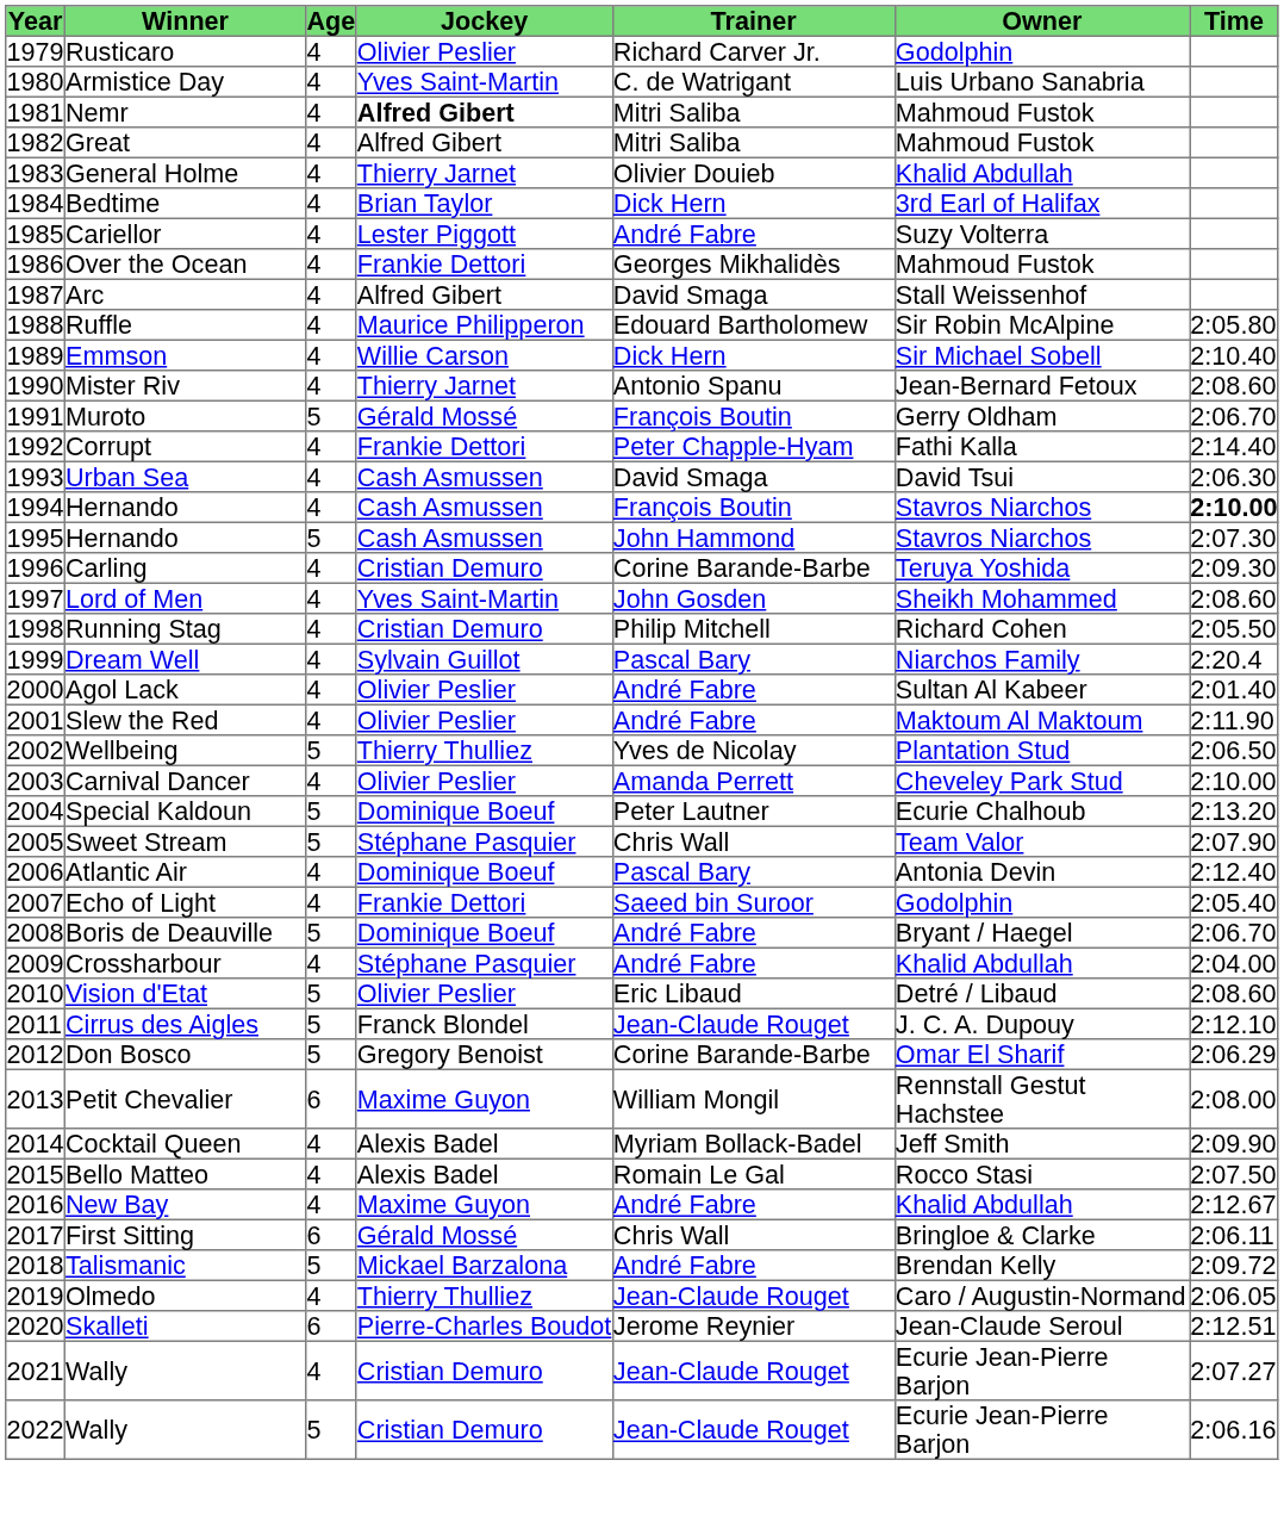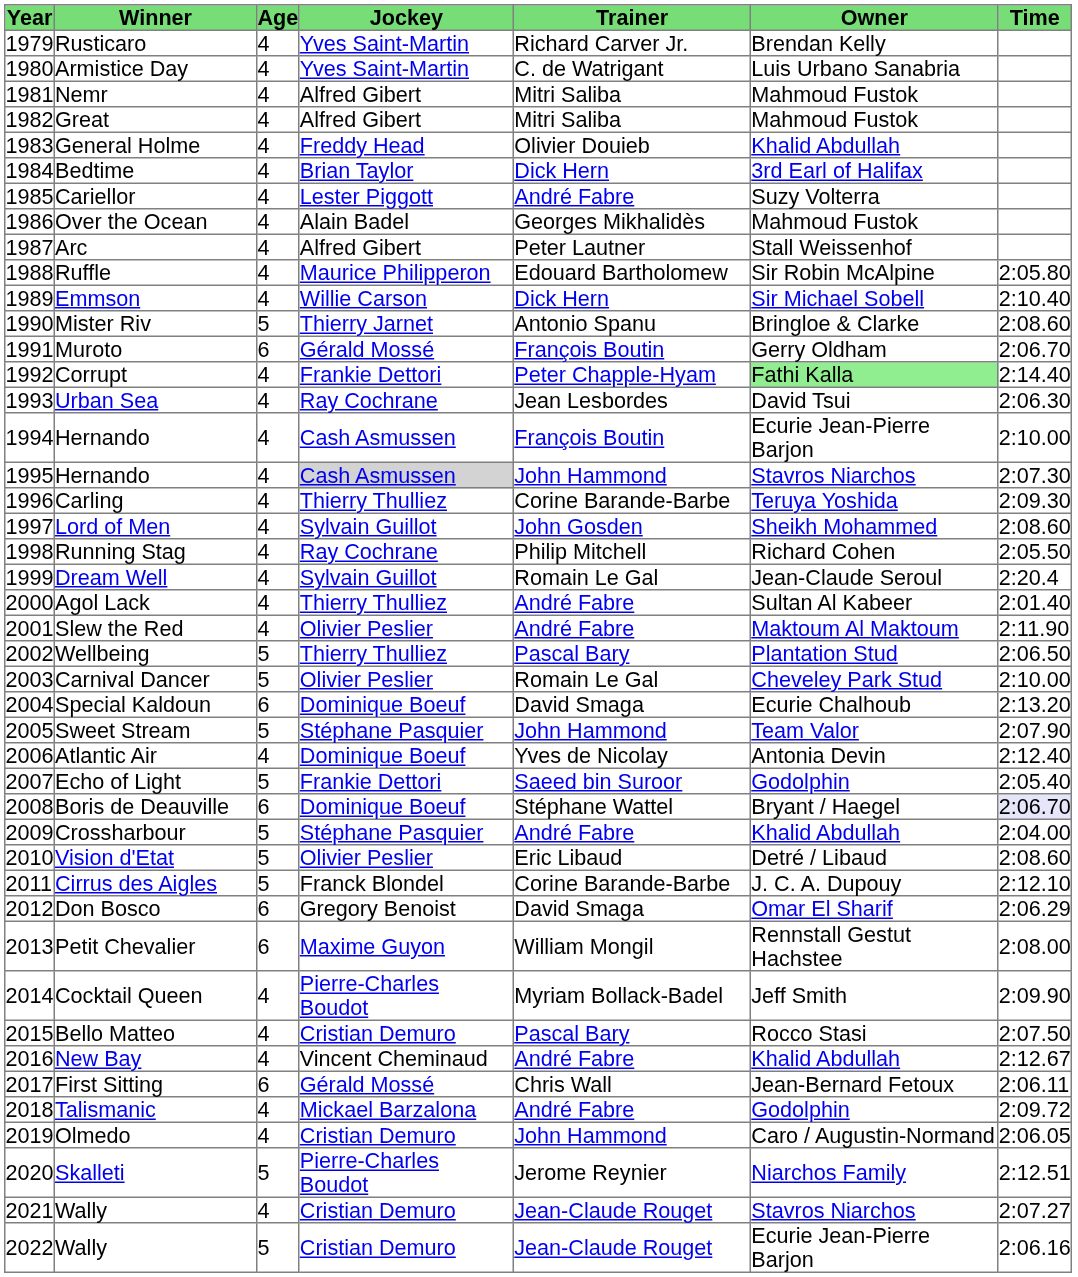 <table class = "sortable" | border="1" cellpadding="0" style="border-collapse: collapse; font-size:90%">
 <tr bgcolor="#77dd77" align="center">
 <th>Year</th>
 <th>Winner</th>
 <th>Age</th>
 <th>Jockey</th>
 <th>Trainer</th>
 <th>Owner</th>
 <th>Time</th>
 </tr>
 <tr>
 <td>1979</td>
 <td width=134px>Rusticaro</td>
 <td>4</td>
-<td><a href='#'>Olivier Peslier</a></td>
+<td width=142px><a href='#'>Yves Saint-Martin</a></td>
 <td width=157px>Richard Carver Jr.</td>
-<td><a href='#'>Godolphin</a></td>
+<td width=164px>Brendan Kelly</td>
 <td></td>
 </tr>
 <tr>
 <td>1980</td>
 <td>Armistice Day</td>
 <td>4</td>
 <td><a href='#'>Yves Saint-Martin</a></td>
 <td>C. de Watrigant</td>
 <td>Luis Urbano Sanabria</td>
 <td></td>
 </tr>
 <tr>
 <td>1981</td>
 <td>Nemr</td>
 <td>4</td>
-<td><strong>Alfred Gibert</strong></td>
+<td>Alfred Gibert</td>
 <td>Mitri Saliba</td>
 <td>Mahmoud Fustok</td>
 <td></td>
 </tr>
 <tr>
 <td>1982</td>
 <td>Great </td>
 <td>4</td>
 <td>Alfred Gibert</td>
 <td>Mitri Saliba</td>
 <td>Mahmoud Fustok</td>
 <td></td>
 </tr>
 <tr>
 <td>1983</td>
 <td>General Holme</td>
 <td>4</td>
-<td><a href='#'>Thierry Jarnet</a></td>
+<td><a href='#'>Freddy Head</a></td>
 <td>Olivier Douieb</td>
 <td><a href='#'>Khalid Abdullah</a></td>
 <td></td>
 </tr>
 <tr>
 <td>1984</td>
 <td>Bedtime</td>
 <td>4</td>
 <td><a href='#'>Brian Taylor</a></td>
 <td><a href='#'>Dick Hern</a></td>
 <td><a href='#'>3rd Earl of Halifax</a></td>
 <td></td>
 </tr>
 <tr>
 <td>1985</td>
 <td>Cariellor</td>
 <td>4</td>
 <td><a href='#'>Lester Piggott</a></td>
 <td><a href='#'>André Fabre</a></td>
 <td>Suzy Volterra</td>
 <td></td>
 </tr>
 <tr>
 <td>1986</td>
 <td>Over the Ocean</td>
 <td>4</td>
-<td><a href='#'>Frankie Dettori</a></td>
+<td>Alain Badel</td>
 <td>Georges Mikhalidès</td>
 <td>Mahmoud Fustok</td>
 <td></td>
 </tr>
 <tr>
 <td>1987</td>
 <td>Arc</td>
 <td>4</td>
 <td>Alfred Gibert</td>
-<td>David Smaga</td>
+<td>Peter Lautner</td>
 <td>Stall Weissenhof</td>
 <td></td>
 </tr>
 <tr>
 <td>1988</td>
 <td>Ruffle</td>
 <td>4</td>
 <td><a href='#'>Maurice Philipperon</a></td>
 <td>Edouard Bartholomew</td>
 <td>Sir Robin McAlpine</td>
 <td>2:05.80</td>
 </tr>
 <tr>
 <td>1989</td>
 <td><a href='#'>Emmson</a></td>
 <td>4</td>
 <td><a href='#'>Willie Carson</a></td>
 <td><a href='#'>Dick Hern</a></td>
 <td><a href='#'>Sir Michael Sobell</a></td>
 <td>2:10.40</td>
 </tr>
 <tr>
 <td>1990</td>
 <td>Mister Riv</td>
-<td>4</td>
+<td>5</td>
 <td><a href='#'>Thierry Jarnet</a></td>
 <td>Antonio Spanu</td>
-<td>Jean-Bernard Fetoux</td>
+<td>Bringloe & Clarke</td>
 <td>2:08.60</td>
 </tr>
 <tr>
 <td>1991</td>
 <td>Muroto</td>
-<td>5</td>
+<td>6</td>
 <td><a href='#'>Gérald Mossé</a></td>
 <td><a href='#'>François Boutin</a></td>
 <td>Gerry Oldham</td>
 <td>2:06.70</td>
 </tr>
 <tr>
 <td>1992</td>
 <td>Corrupt</td>
 <td>4</td>
 <td><a href='#'>Frankie Dettori</a></td>
 <td><a href='#'>Peter Chapple-Hyam</a></td>
-<td>Fathi Kalla</td>
+<td style="background: lightgreen;">Fathi Kalla</td>
 <td>2:14.40</td>
 </tr>
 <tr>
 <td>1993</td>
 <td><a href='#'>Urban Sea</a></td>
 <td>4</td>
-<td><a href='#'>Cash Asmussen</a></td>
-<td>David Smaga</td>
+<td><a href='#'>Ray Cochrane</a></td>
+<td>Jean Lesbordes</td>
 <td>David Tsui</td>
 <td>2:06.30</td>
 </tr>
 <tr>
 <td>1994</td>
 <td>Hernando</td>
 <td>4</td>
 <td><a href='#'>Cash Asmussen</a></td>
 <td><a href='#'>François Boutin</a></td>
-<td><a href='#'>Stavros Niarchos</a></td>
-<td><strong>2:10.00</strong></td>
+<td>Ecurie Jean-Pierre Barjon</td>
+<td>2:10.00</td>
 </tr>
 <tr>
 <td>1995</td>
 <td>Hernando</td>
-<td>5</td>
-<td><a href='#'>Cash Asmussen</a></td>
+<td>4</td>
+<td style="background: lightgrey;"><a href='#'>Cash Asmussen</a></td>
 <td><a href='#'>John Hammond</a></td>
 <td><a href='#'>Stavros Niarchos</a></td>
 <td>2:07.30</td>
 </tr>
 <tr>
 <td>1996</td>
 <td>Carling</td>
 <td>4</td>
-<td><a href='#'>Cristian Demuro</a></td>
+<td><a href='#'>Thierry Thulliez</a></td>
 <td>Corine Barande-Barbe</td>
 <td><a href='#'>Teruya Yoshida</a></td>
 <td>2:09.30</td>
 </tr>
 <tr>
 <td>1997</td>
 <td><a href='#'>Lord of Men</a></td>
 <td>4</td>
-<td><a href='#'>Yves Saint-Martin</a></td>
+<td><a href='#'>Sylvain Guillot</a></td>
 <td><a href='#'>John Gosden</a></td>
 <td><a href='#'>Sheikh Mohammed</a></td>
 <td>2:08.60</td>
 </tr>
 <tr>
 <td>1998</td>
 <td>Running Stag</td>
 <td>4</td>
-<td><a href='#'>Cristian Demuro</a></td>
+<td><a href='#'>Ray Cochrane</a></td>
 <td>Philip Mitchell</td>
 <td>Richard Cohen</td>
 <td>2:05.50</td>
 </tr>
 <tr>
 <td>1999</td>
 <td><a href='#'>Dream Well</a></td>
 <td>4</td>
 <td><a href='#'>Sylvain Guillot</a></td>
-<td><a href='#'>Pascal Bary</a></td>
-<td><a href='#'>Niarchos Family</a></td>
+<td>Romain Le Gal</td>
+<td>Jean-Claude Seroul</td>
 <td>2:20.4</td>
 </tr>
 <tr>
 <td>2000</td>
 <td>Agol Lack</td>
 <td>4</td>
-<td><a href='#'>Olivier Peslier</a></td>
+<td><a href='#'>Thierry Thulliez</a></td>
 <td><a href='#'>André Fabre</a></td>
 <td>Sultan Al Kabeer</td>
 <td>2:01.40</td>
 </tr>
 <tr>
 <td>2001</td>
 <td>Slew the Red</td>
 <td>4</td>
 <td><a href='#'>Olivier Peslier</a></td>
 <td><a href='#'>André Fabre</a></td>
 <td><a href='#'>Maktoum Al Maktoum</a></td>
 <td>2:11.90</td>
 </tr>
 <tr>
 <td>2002</td>
 <td>Wellbeing</td>
 <td>5</td>
 <td><a href='#'>Thierry Thulliez</a></td>
-<td>Yves de Nicolay</td>
+<td><a href='#'>Pascal Bary</a></td>
 <td><a href='#'>Plantation Stud</a></td>
 <td>2:06.50</td>
 </tr>
 <tr>
 <td>2003</td>
 <td>Carnival Dancer</td>
-<td>4</td>
+<td>5</td>
 <td><a href='#'>Olivier Peslier</a></td>
-<td><a href='#'>Amanda Perrett</a></td>
+<td>Romain Le Gal</td>
 <td><a href='#'>Cheveley Park Stud</a></td>
 <td>2:10.00</td>
 </tr>
 <tr>
 <td>2004</td>
 <td>Special Kaldoun</td>
-<td>5</td>
+<td>6</td>
 <td><a href='#'>Dominique Boeuf</a></td>
-<td>Peter Lautner</td>
+<td>David Smaga</td>
 <td>Ecurie Chalhoub</td>
 <td>2:13.20</td>
 </tr>
 <tr>
 <td>2005</td>
 <td>Sweet Stream</td>
 <td>5</td>
 <td><a href='#'>Stéphane Pasquier</a></td>
-<td>Chris Wall</td>
+<td><a href='#'>John Hammond</a></td>
 <td><a href='#'>Team Valor</a></td>
 <td>2:07.90</td>
 </tr>
 <tr>
 <td>2006</td>
 <td>Atlantic Air</td>
 <td>4</td>
 <td><a href='#'>Dominique Boeuf</a></td>
-<td><a href='#'>Pascal Bary</a></td>
+<td>Yves de Nicolay</td>
 <td>Antonia Devin</td>
 <td>2:12.40</td>
 </tr>
 <tr>
 <td>2007</td>
 <td>Echo of Light</td>
-<td>4</td>
+<td>5</td>
 <td><a href='#'>Frankie Dettori</a></td>
 <td><a href='#'>Saeed bin Suroor</a></td>
 <td><a href='#'>Godolphin</a></td>
 <td>2:05.40</td>
 </tr>
 <tr>
 <td>2008</td>
 <td>Boris de Deauville</td>
-<td>5</td>
+<td>6</td>
 <td><a href='#'>Dominique Boeuf</a></td>
-<td><a href='#'>André Fabre</a></td>
+<td>Stéphane Wattel</td>
 <td>Bryant / Haegel </td>
-<td>2:06.70</td>
+<td style="background: lavender;">2:06.70</td>
 </tr>
 <tr>
 <td>2009</td>
 <td>Crossharbour</td>
-<td>4</td>
+<td>5</td>
 <td><a href='#'>Stéphane Pasquier</a></td>
 <td><a href='#'>André Fabre</a></td>
 <td><a href='#'>Khalid Abdullah</a></td>
 <td>2:04.00</td>
 </tr>
 <tr>
 <td>2010</td>
 <td><a href='#'>Vision d'Etat</a></td>
 <td>5</td>
 <td><a href='#'>Olivier Peslier</a></td>
 <td>Eric Libaud</td>
 <td>Detré / Libaud </td>
 <td>2:08.60</td>
 </tr>
 <tr>
 <td>2011</td>
 <td><a href='#'>Cirrus des Aigles</a></td>
 <td>5</td>
 <td>Franck Blondel</td>
-<td><a href='#'>Jean-Claude Rouget</a></td>
+<td>Corine Barande-Barbe</td>
 <td>J. C. A. Dupouy</td>
 <td>2:12.10</td>
 </tr>
 <tr>
 <td>2012</td>
 <td>Don Bosco</td>
-<td>5</td>
+<td>6</td>
 <td>Gregory Benoist</td>
-<td>Corine Barande-Barbe</td>
+<td>David Smaga</td>
 <td><a href='#'>Omar El Sharif</a></td>
 <td>2:06.29</td>
 </tr>
 <tr>
 <td>2013</td>
 <td>Petit Chevalier</td>
 <td>6</td>
 <td><a href='#'>Maxime Guyon</a></td>
 <td>William Mongil</td>
 <td>Rennstall Gestut Hachstee</td>
 <td>2:08.00</td>
 </tr>
 <tr>
 <td>2014</td>
 <td>Cocktail Queen</td>
 <td>4</td>
-<td>Alexis Badel</td>
+<td><a href='#'>Pierre-Charles Boudot</a></td>
 <td>Myriam Bollack-Badel</td>
 <td>Jeff Smith</td>
 <td>2:09.90</td>
 </tr>
 <tr>
 <td>2015</td>
 <td>Bello Matteo</td>
 <td>4</td>
-<td>Alexis Badel</td>
-<td>Romain Le Gal</td>
+<td><a href='#'>Cristian Demuro</a></td>
+<td><a href='#'>Pascal Bary</a></td>
 <td>Rocco Stasi</td>
 <td>2:07.50</td>
 </tr>
 <tr>
 <td>2016</td>
 <td><a href='#'>New Bay</a></td>
 <td>4</td>
-<td><a href='#'>Maxime Guyon</a></td>
+<td>Vincent Cheminaud</td>
 <td><a href='#'>André Fabre</a></td>
 <td><a href='#'>Khalid Abdullah</a></td>
 <td>2:12.67</td>
 </tr>
 <tr>
 <td>2017</td>
 <td>First Sitting</td>
 <td>6</td>
 <td><a href='#'>Gérald Mossé</a></td>
 <td>Chris Wall</td>
-<td>Bringloe & Clarke</td>
+<td>Jean-Bernard Fetoux</td>
 <td>2:06.11</td>
 </tr>
 <tr>
 <td>2018</td>
 <td><a href='#'>Talismanic</a></td>
-<td>5</td>
+<td>4</td>
 <td><a href='#'>Mickael Barzalona</a></td>
 <td><a href='#'>André Fabre</a></td>
-<td width=164px>Brendan Kelly</td>
+<td><a href='#'>Godolphin</a></td>
 <td>2:09.72</td>
 </tr>
 <tr>
 <td>2019</td>
 <td>Olmedo</td>
 <td>4</td>
-<td><a href='#'>Thierry Thulliez</a></td>
-<td><a href='#'>Jean-Claude Rouget</a></td>
+<td><a href='#'>Cristian Demuro</a></td>
+<td><a href='#'>John Hammond</a></td>
 <td>Caro / Augustin-Normand </td>
 <td>2:06.05</td>
 </tr>
 <tr>
 <td>2020</td>
 <td><a href='#'>Skalleti</a></td>
-<td>6</td>
+<td>5</td>
 <td><a href='#'>Pierre-Charles Boudot</a></td>
 <td>Jerome Reynier</td>
-<td>Jean-Claude Seroul</td>
+<td><a href='#'>Niarchos Family</a></td>
 <td>2:12.51</td>
 </tr>
 <tr>
 <td>2021</td>
 <td>Wally</td>
 <td>4</td>
 <td><a href='#'>Cristian Demuro</a></td>
 <td><a href='#'>Jean-Claude Rouget</a></td>
-<td>Ecurie Jean-Pierre Barjon</td>
+<td><a href='#'>Stavros Niarchos</a></td>
 <td>2:07.27</td>
 </tr>
 <tr>
 <td>2022</td>
 <td>Wally</td>
 <td>5</td>
 <td><a href='#'>Cristian Demuro</a></td>
 <td><a href='#'>Jean-Claude Rouget</a></td>
 <td>Ecurie Jean-Pierre Barjon</td>
 <td>2:06.16</td>
 </tr>
 </table>
